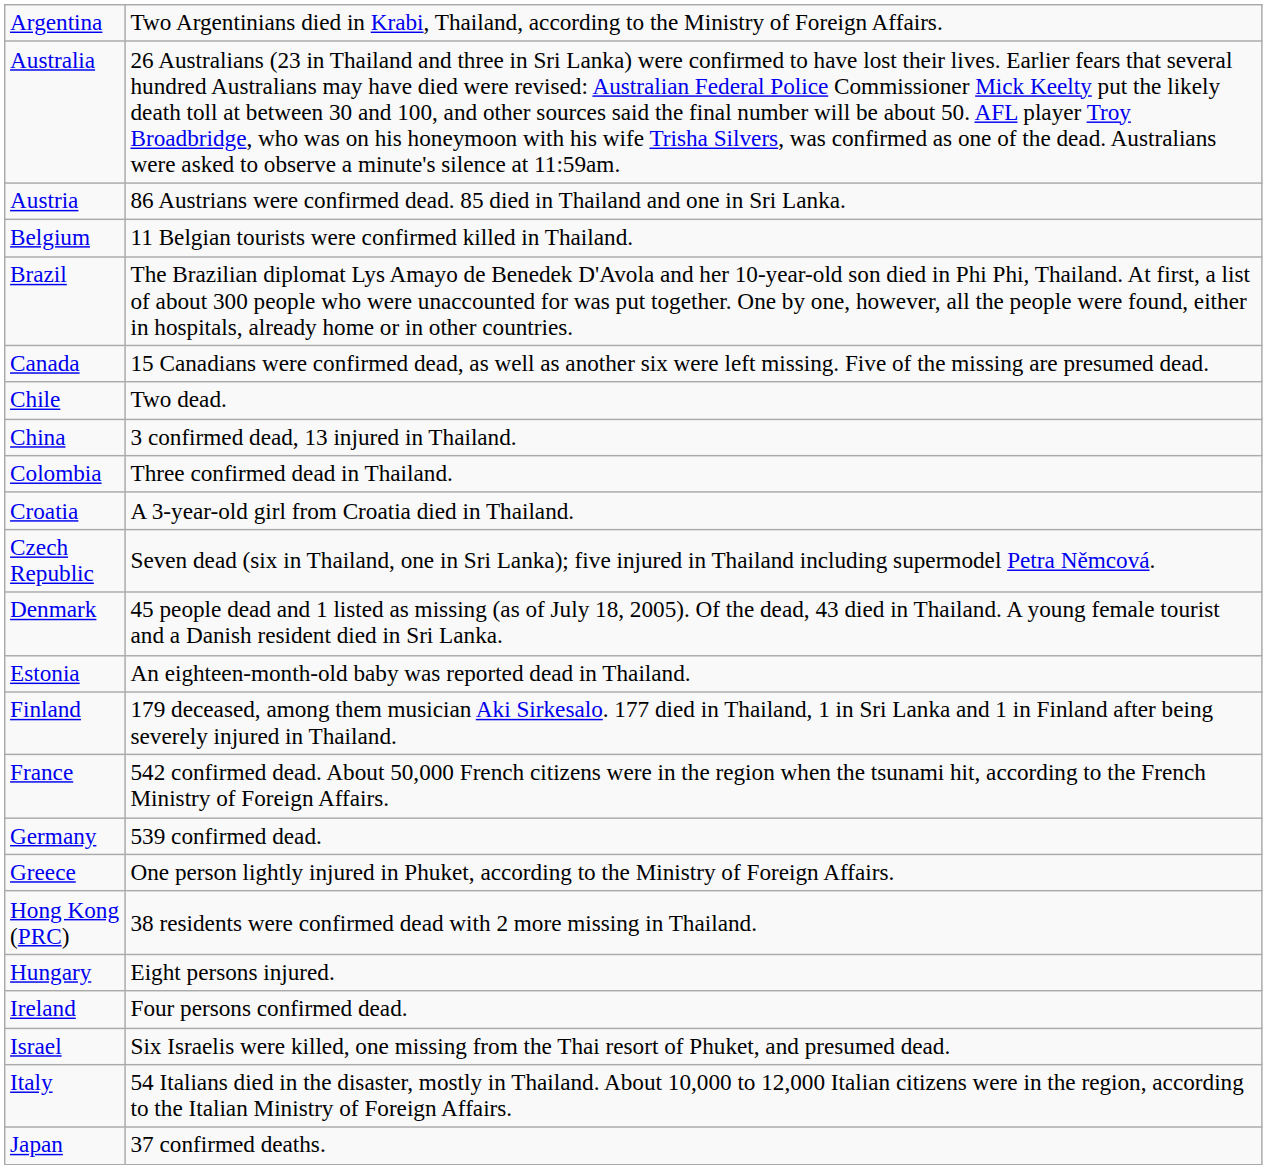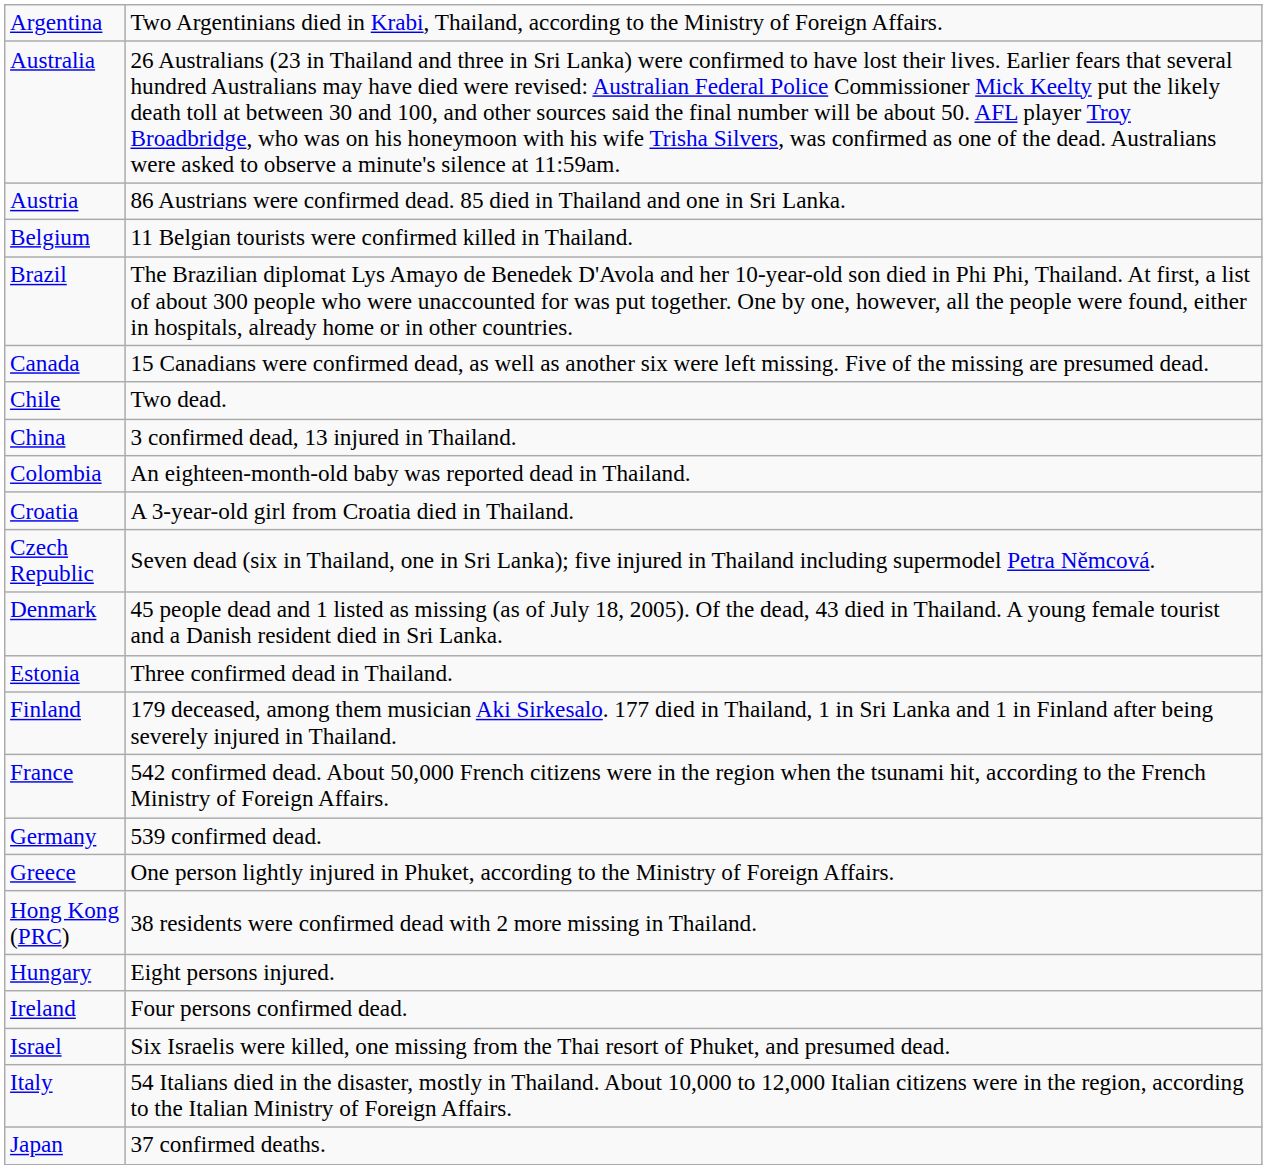 <table class="wikitable">
 <tr>
 <td class=nowrap style=vertical-align:top><a href='#'>Argentina</a></td>
 <td>Two Argentinians died in <a href='#'>Krabi</a>, Thailand, according to the Ministry of Foreign Affairs.</td>
 </tr>
 <tr>
 <td class=nowrap style=vertical-align:top><a href='#'>Australia</a></td>
 <td>26 Australians (23 in Thailand and three in Sri Lanka) were confirmed to have lost their lives. Earlier fears that several hundred Australians may have died were revised: <a href='#'>Australian Federal Police</a> Commissioner <a href='#'>Mick Keelty</a> put the likely death toll at between 30 and 100, and other sources said the final number will be about 50. <a href='#'>AFL</a> player <a href='#'>Troy Broadbridge</a>, who was on his honeymoon with his wife <a href='#'>Trisha Silvers</a>, was confirmed as one of the dead. Australians were asked to observe a minute's silence at 11:59am.</td>
 </tr>
 <tr>
 <td class=nowrap style=vertical-align:top><a href='#'>Austria</a></td>
 <td>86 Austrians were confirmed dead. 85 died in Thailand and one in Sri Lanka.</td>
 </tr>
 <tr>
 <td class=nowrap style=vertical-align:top><a href='#'>Belgium</a></td>
 <td>11 Belgian tourists were confirmed killed in Thailand.</td>
 </tr>
 <tr>
 <td class=nowrap style=vertical-align:top><a href='#'>Brazil</a></td>
 <td>The Brazilian diplomat Lys Amayo de Benedek D'Avola and her 10-year-old son died in Phi Phi, Thailand. At first, a list of about 300 people who were unaccounted for was put together. One by one, however, all the people were found, either in hospitals, already home or in other countries.</td>
 </tr>
 <tr>
 <td class=nowrap style=vertical-align:top><a href='#'>Canada</a></td>
 <td>15 Canadians were confirmed dead, as well as another six were left missing. Five of the missing are presumed dead.</td>
 </tr>
 <tr>
 <td class=nowrap style=vertical-align:top><a href='#'>Chile</a></td>
 <td>Two dead.</td>
 </tr>
 <tr>
 <td class=nowrap style=vertical-align:top><a href='#'>China</a></td>
 <td>3 confirmed dead, 13 injured in Thailand.</td>
 </tr>
 <tr>
 <td class=nowrap style=vertical-align:top><a href='#'>Colombia</a></td>
-<td>Three confirmed dead in Thailand.</td>
+<td>An eighteen-month-old baby was reported dead in Thailand.</td>
 </tr>
 <tr>
 <td class=nowrap style=vertical-align:top><a href='#'>Croatia</a></td>
 <td>A 3-year-old girl from Croatia died in Thailand.</td>
 </tr>
 <tr>
 <td class=nowrap style=vertical-align:top><a href='#'>Czech Republic</a></td>
 <td>Seven dead (six in Thailand, one in Sri Lanka); five injured in Thailand including supermodel <a href='#'>Petra Němcová</a>.</td>
 </tr>
 <tr>
 <td class=nowrap style=vertical-align:top><a href='#'>Denmark</a></td>
 <td>45 people dead and 1 listed as missing (as of July 18, 2005). Of the dead, 43 died in Thailand. A young female tourist and a Danish resident died in Sri Lanka.</td>
 </tr>
 <tr>
 <td class=nowrap style=vertical-align:top><a href='#'>Estonia</a></td>
-<td>An eighteen-month-old baby was reported dead in Thailand.</td>
+<td>Three confirmed dead in Thailand.</td>
 </tr>
 <tr>
 <td class=nowrap style=vertical-align:top><a href='#'>Finland</a></td>
 <td>179 deceased, among them musician <a href='#'>Aki Sirkesalo</a>. 177 died in Thailand, 1 in Sri Lanka and 1 in Finland after being severely injured in Thailand.</td>
 </tr>
 <tr>
 <td class=nowrap style=vertical-align:top><a href='#'>France</a></td>
 <td>542 confirmed dead. About 50,000 French citizens were in the region when the tsunami hit, according to the French Ministry of Foreign Affairs.</td>
 </tr>
 <tr>
 <td class=nowrap style=vertical-align:top><a href='#'>Germany</a></td>
 <td>539 confirmed dead.</td>
 </tr>
 <tr>
 <td class=nowrap style=vertical-align:top><a href='#'>Greece</a></td>
 <td>One person lightly injured in Phuket, according to the Ministry of Foreign Affairs.</td>
 </tr>
 <tr>
 <td class=nowrap style=vertical-align:top><a href='#'>Hong Kong</a> (<a href='#'>PRC</a>)</td>
 <td>38 residents were confirmed dead with 2 more missing in Thailand.</td>
 </tr>
 <tr>
 <td class=nowrap style=vertical-align:top><a href='#'>Hungary</a></td>
 <td>Eight persons injured.</td>
 </tr>
 <tr>
 <td class=nowrap style=vertical-align:top><a href='#'>Ireland</a></td>
 <td>Four persons confirmed dead.</td>
 </tr>
 <tr>
 <td class=nowrap style=vertical-align:top><a href='#'>Israel</a></td>
 <td>Six Israelis were killed, one missing from the Thai resort of Phuket, and presumed dead.</td>
 </tr>
 <tr>
 <td class=nowrap style=vertical-align:top><a href='#'>Italy</a></td>
 <td>54 Italians died in the disaster, mostly in Thailand. About 10,000 to 12,000 Italian citizens were in the region, according to the Italian Ministry of Foreign Affairs.</td>
 </tr>
 <tr>
 <td class=nowrap style=vertical-align:top><a href='#'>Japan</a></td>
 <td>37 confirmed deaths.</td>
 </tr>
 </table>
